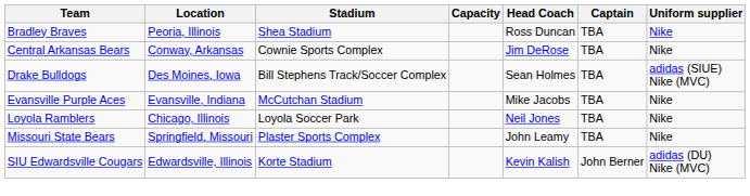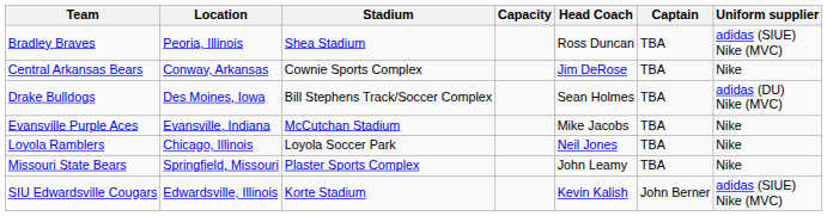 <table class="wikitable sortable" style="text-align: left;">
 <tr>
 <th>Team</th>
 <th>Location</th>
 <th>Stadium</th>
 <th>Capacity</th>
 <th>Head Coach</th>
 <th>Captain</th>
 <th>Uniform supplier</th>
 </tr>
 <tr>
 <td><a href='#'>Bradley Braves</a></td>
 <td><a href='#'>Peoria, Illinois</a></td>
 <td><a href='#'>Shea Stadium</a></td>
 <td align="center"></td>
 <td> Ross Duncan</td>
 <td>TBA</td>
-<td> <a href='#'>Nike</a></td>
+<td> <a href='#'>adidas</a> (SIUE)<br>  Nike (MVC)</td>
 </tr>
 <tr>
 <td><a href='#'>Central Arkansas Bears</a></td>
 <td><a href='#'>Conway, Arkansas</a></td>
 <td>Cownie Sports Complex</td>
 <td align="center"></td>
 <td> <a href='#'>Jim DeRose</a></td>
 <td>TBA</td>
 <td> Nike</td>
 </tr>
 <tr>
 <td><a href='#'>Drake Bulldogs</a></td>
 <td><a href='#'>Des Moines, Iowa</a></td>
 <td>Bill Stephens Track/Soccer Complex</td>
 <td align="center"></td>
 <td> Sean Holmes</td>
 <td>TBA</td>
-<td> <a href='#'>adidas</a> (SIUE)<br>  Nike (MVC)</td>
+<td> <a href='#'>adidas</a> (DU)<br> Nike (MVC)</td>
 </tr>
 <tr>
 <td><a href='#'>Evansville Purple Aces</a></td>
 <td><a href='#'>Evansville, Indiana</a></td>
 <td><a href='#'>McCutchan Stadium</a></td>
 <td align="center"></td>
 <td> Mike Jacobs</td>
 <td>TBA</td>
 <td> Nike</td>
 </tr>
 <tr>
 <td><a href='#'>Loyola Ramblers</a></td>
 <td><a href='#'>Chicago, Illinois</a></td>
 <td>Loyola Soccer Park</td>
 <td align="center"></td>
 <td> <a href='#'>Neil Jones</a></td>
 <td>TBA</td>
 <td> Nike</td>
 </tr>
 <tr>
 <td><a href='#'>Missouri State Bears</a></td>
 <td><a href='#'>Springfield, Missouri</a></td>
 <td><a href='#'>Plaster Sports Complex</a></td>
 <td align="center"></td>
 <td> John Leamy</td>
 <td>TBA</td>
 <td> Nike</td>
 </tr>
 <tr>
 <td><a href='#'>SIU Edwardsville Cougars</a></td>
 <td><a href='#'>Edwardsville, Illinois</a></td>
 <td><a href='#'>Korte Stadium</a></td>
 <td align="center"></td>
 <td> <a href='#'>Kevin Kalish</a></td>
 <td>John Berner</td>
-<td> <a href='#'>adidas</a> (DU)<br> Nike (MVC)</td>
+<td> <a href='#'>adidas</a> (SIUE)<br>  Nike (MVC)</td>
 </tr>
 </table>
